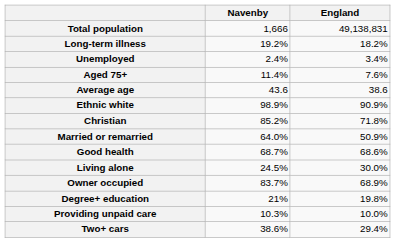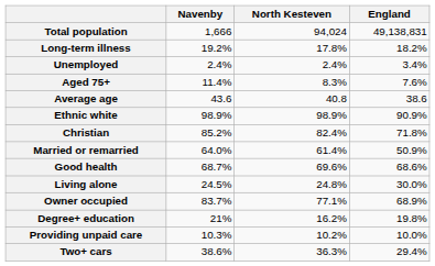 <table class="wikitable" style="float: right; margin-left: 2em; width: 50%;">
 <tr>
 <th></th>
 <th scope="col">Navenby</th>
+<th scope="col">North Kesteven</th>
 <th scope="col">England</th>
 </tr>
 <tr>
 <th scope="row">Total population</th>
 <td align="right">1,666</td>
+<td align="right">94,024</td>
 <td align="right">49,138,831</td>
 </tr>
 <tr>
 <th scope="row">Long-term illness</th>
 <td align="right">19.2%</td>
+<td align="right">17.8%</td>
 <td align="right">18.2%</td>
 </tr>
 <tr>
 <th scope="row">Unemployed</th>
+<td align="right">2.4%</td>
 <td align="right">2.4%</td>
 <td align="right">3.4%</td>
 </tr>
 <tr>
 <th scope="row">Aged 75+</th>
 <td align="right">11.4%</td>
+<td align="right">8.3%</td>
 <td align="right">7.6%</td>
 </tr>
 <tr>
 <th scope="row">Average age</th>
 <td align="right">43.6</td>
+<td align="right">40.8</td>
 <td align="right">38.6</td>
 </tr>
 <tr>
 <th scope="row">Ethnic white</th>
+<td align="right">98.9%</td>
 <td align="right">98.9%</td>
 <td align="right">90.9%</td>
 </tr>
 <tr>
 <th scope="row">Christian</th>
 <td align="right">85.2%</td>
+<td align="right">82.4%</td>
 <td align="right">71.8%</td>
 </tr>
 <tr>
 <th scope="row">Married or remarried</th>
 <td align="right">64.0%</td>
+<td align="right">61.4%</td>
 <td align="right">50.9%</td>
 </tr>
 <tr>
 <th scope="row">Good health</th>
 <td align="right">68.7%</td>
+<td align="right">69.6%</td>
 <td align="right">68.6%</td>
 </tr>
 <tr>
 <th scope="row">Living alone</th>
 <td align="right">24.5%</td>
+<td align="right">24.8%</td>
 <td align="right">30.0%</td>
 </tr>
 <tr>
 <th scope="row">Owner occupied</th>
 <td align="right">83.7%</td>
+<td align="right">77.1%</td>
 <td align="right">68.9%</td>
 </tr>
 <tr>
 <th scope="row">Degree+ education</th>
 <td align="right">21%</td>
+<td align="right">16.2%</td>
 <td align="right">19.8%</td>
 </tr>
 <tr>
 <th scope="row">Providing unpaid care</th>
 <td align="right">10.3%</td>
+<td align="right">10.2%</td>
 <td align="right">10.0%</td>
 </tr>
 <tr>
 <th scope="row">Two+ cars</th>
 <td align="right">38.6%</td>
+<td align="right">36.3%</td>
 <td align="right">29.4%</td>
 </tr>
 </table>
